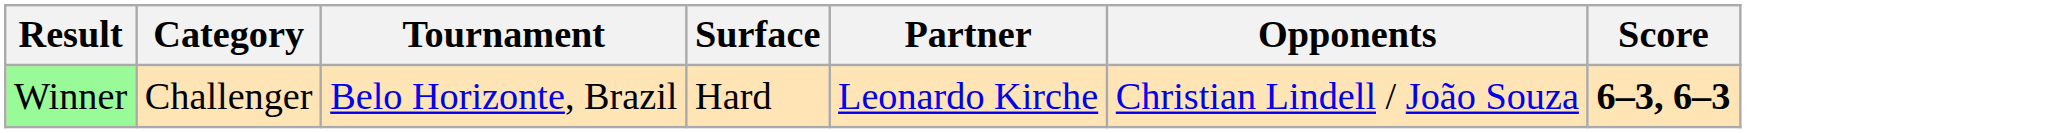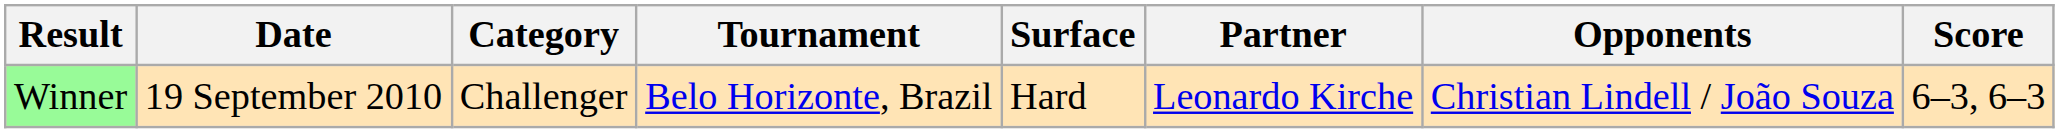 <table class=wikitable>
 <tr>
 <th>Result</th>
+<th>Date</th>
 <th>Category</th>
 <th>Tournament</th>
 <th>Surface</th>
 <th>Partner</th>
 <th>Opponents</th>
 <th>Score</th>
 </tr>
 <tr bgcolor=moccasin>
 <td style="background:#98FB98">Winner</td>
+<td>19 September 2010</td>
 <td>Challenger</td>
 <td><a href='#'>Belo Horizonte</a>, Brazil</td>
 <td>Hard</td>
 <td> <a href='#'>Leonardo Kirche</a></td>
 <td> <a href='#'>Christian Lindell</a> /  <a href='#'>João Souza</a></td>
-<td><strong>6–3, 6–3</strong></td>
+<td>6–3, 6–3</td>
 </tr>
 </table>
